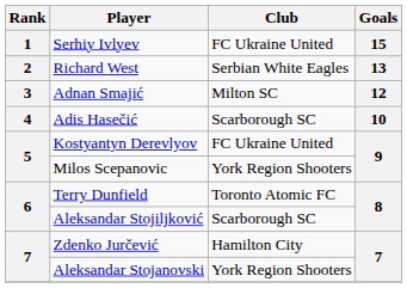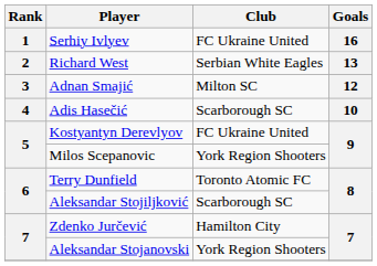 <table class="wikitable" style="text-align:center">
 <tr>
 <th>Rank</th>
 <th>Player</th>
 <th>Club</th>
 <th>Goals</th>
 </tr>
 <tr>
 <th>1</th>
 <td align="left"> <a href='#'>Serhiy Ivlyev</a></td>
 <td align="left">FC Ukraine United</td>
-<th>15</th>
+<th>16</th>
 </tr>
 <tr>
 <th>2</th>
 <td align="left"> <a href='#'>Richard West</a></td>
 <td align="left">Serbian White Eagles</td>
 <th>13</th>
 </tr>
 <tr>
 <th>3</th>
 <td align="left"> <a href='#'>Adnan Smajić</a></td>
 <td align="left">Milton SC</td>
 <th>12</th>
 </tr>
 <tr>
 <th>4</th>
 <td align="left"> <a href='#'>Adis Hasečić</a></td>
 <td align="left">Scarborough SC</td>
 <th>10</th>
 </tr>
 <tr>
 <th rowspan="2">5</th>
 <td align="left"> <a href='#'>Kostyantyn Derevlyov</a></td>
 <td align="left">FC Ukraine United</td>
 <th rowspan="2">9</th>
 </tr>
 <tr>
 <td align="left"> Milos Scepanovic</td>
 <td align="left">York Region Shooters</td>
 </tr>
 <tr>
 <th rowspan="2">6</th>
 <td align="left"> <a href='#'>Terry Dunfield</a></td>
 <td align="left">Toronto Atomic FC</td>
 <th rowspan="2">8</th>
 </tr>
 <tr>
 <td align="left"> <a href='#'>Aleksandar Stojiljković</a></td>
 <td align="left">Scarborough SC</td>
 </tr>
 <tr>
 <th rowspan="2">7</th>
 <td align="left"> <a href='#'>Zdenko Jurčević</a></td>
 <td align="left">Hamilton City</td>
 <th rowspan="2">7</th>
 </tr>
 <tr>
 <td align="left"> <a href='#'>Aleksandar Stojanovski</a></td>
 <td align="left">York Region Shooters</td>
 </tr>
 <tr>
 </tr>
 </table>
